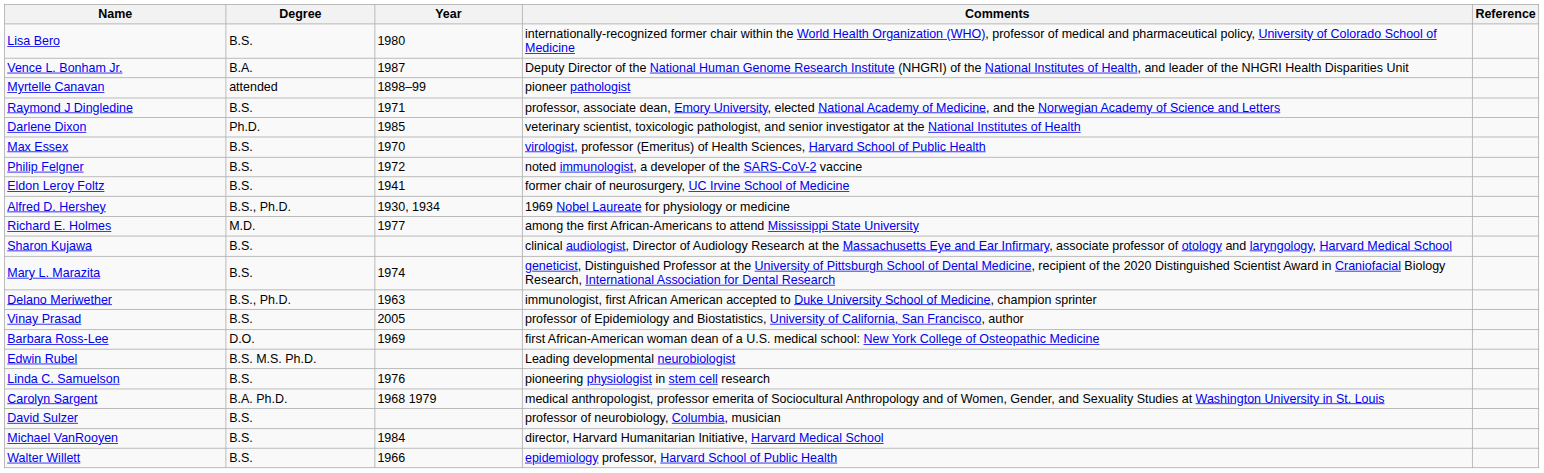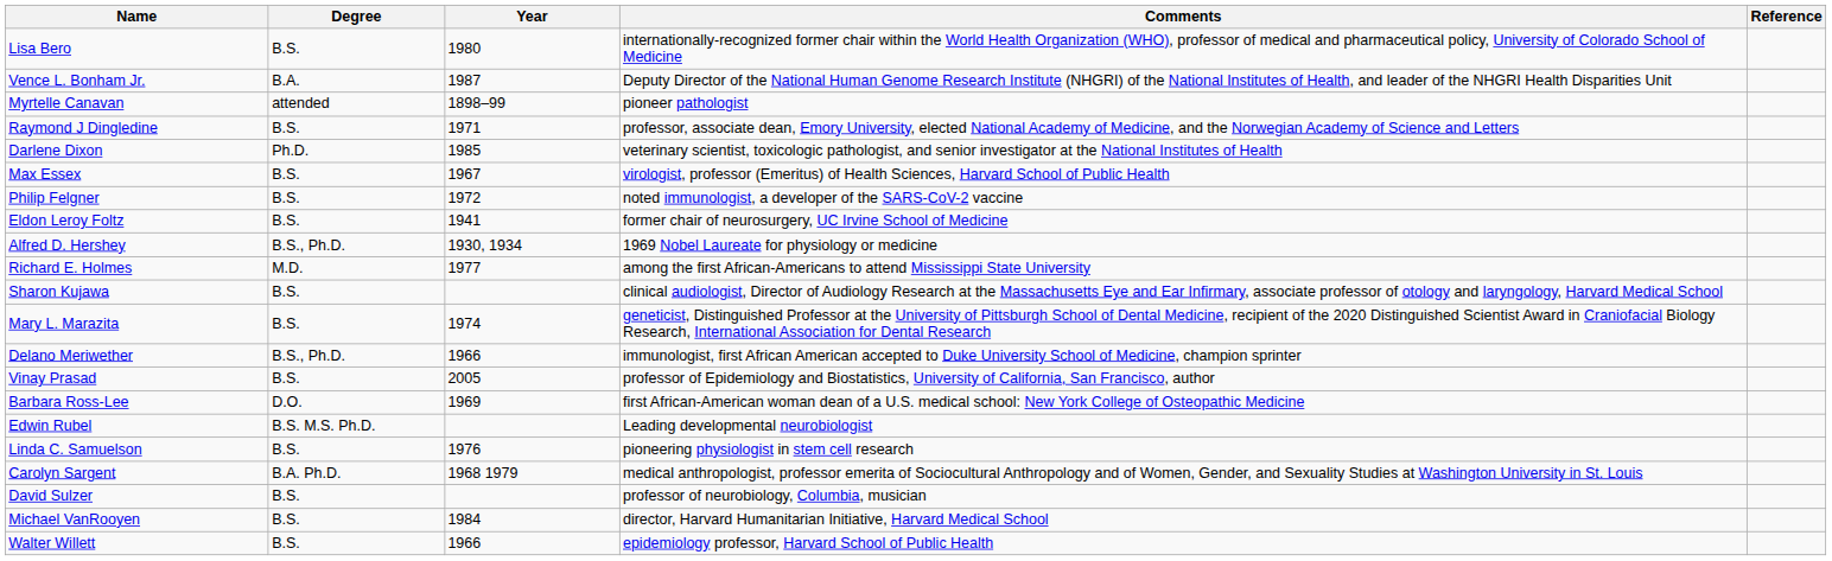 <table class="wikitable sortable">
 <tr>
 <th style="width:15%;">Name</th>
 <th style="width:10%;">Degree</th>
 <th style="width:10%;">Year</th>
 <th style="width:65%;">Comments</th>
 <th style="width:5%;">Reference</th>
 </tr>
 <tr>
 <td><a href='#'>Lisa Bero</a></td>
 <td>B.S.</td>
 <td>1980</td>
 <td>internationally-recognized former chair within the <a href='#'>World Health Organization (WHO)</a>, professor of medical and pharmaceutical policy, <a href='#'>University of Colorado School of Medicine</a></td>
 <td></td>
 </tr>
 <tr>
 <td><a href='#'>Vence L. Bonham Jr.</a></td>
 <td>B.A.</td>
 <td>1987</td>
 <td>Deputy Director of the <a href='#'>National Human Genome Research Institute</a> (NHGRI) of the <a href='#'>National Institutes of Health</a>, and leader of the NHGRI Health Disparities Unit</td>
 <td></td>
 </tr>
 <tr>
 <td><a href='#'>Myrtelle Canavan</a></td>
 <td>attended</td>
 <td>1898–99</td>
 <td>pioneer <a href='#'>pathologist</a></td>
 <td></td>
 </tr>
 <tr>
 <td><a href='#'>Raymond J Dingledine</a></td>
 <td>B.S.</td>
 <td>1971</td>
 <td>professor, associate dean, <a href='#'>Emory University</a>, elected <a href='#'>National Academy of Medicine</a>, and the <a href='#'>Norwegian Academy of Science and Letters</a></td>
 <td></td>
 </tr>
 <tr>
 <td><a href='#'>Darlene Dixon</a></td>
 <td>Ph.D.</td>
 <td>1985</td>
 <td>veterinary scientist, toxicologic pathologist, and senior investigator at the <a href='#'>National Institutes of Health</a></td>
 <td></td>
 </tr>
 <tr>
 <td><a href='#'>Max Essex</a></td>
 <td>B.S.</td>
-<td>1970</td>
+<td>1967</td>
 <td><a href='#'>virologist</a>, professor (Emeritus) of Health Sciences, <a href='#'>Harvard School of Public Health</a></td>
 <td></td>
 </tr>
 <tr>
 <td><a href='#'>Philip Felgner</a></td>
 <td>B.S.</td>
 <td>1972</td>
 <td>noted <a href='#'>immunologist</a>, a developer of the <a href='#'>SARS-CoV-2</a> vaccine</td>
 <td></td>
 </tr>
 <tr>
 <td><a href='#'>Eldon Leroy Foltz</a></td>
 <td>B.S.</td>
 <td>1941</td>
 <td>former chair of neurosurgery, <a href='#'>UC Irvine School of Medicine</a></td>
 <td></td>
 </tr>
 <tr>
 <td><a href='#'>Alfred D. Hershey</a></td>
 <td>B.S., Ph.D.</td>
 <td>1930, 1934</td>
 <td>1969 <a href='#'>Nobel Laureate</a> for physiology or medicine</td>
 <td></td>
 </tr>
 <tr>
 <td><a href='#'>Richard E. Holmes</a></td>
 <td>M.D.</td>
 <td>1977</td>
 <td>among the first African-Americans to attend <a href='#'>Mississippi State University</a></td>
 <td></td>
 </tr>
 <tr>
 <td><a href='#'>Sharon Kujawa</a></td>
 <td>B.S.</td>
 <td></td>
 <td>clinical <a href='#'>audiologist</a>, Director of Audiology Research at the <a href='#'>Massachusetts Eye and Ear Infirmary</a>, associate professor of <a href='#'>otology</a> and <a href='#'>laryngology</a>, <a href='#'>Harvard Medical School</a></td>
 <td></td>
 </tr>
 <tr>
 <td><a href='#'>Mary L. Marazita</a></td>
 <td>B.S.</td>
 <td>1974</td>
 <td><a href='#'>geneticist</a>, Distinguished Professor at the <a href='#'>University of Pittsburgh School of Dental Medicine</a>, recipient of the 2020 Distinguished Scientist Award in <a href='#'>Craniofacial</a> Biology Research, <a href='#'>International Association for Dental Research</a></td>
 <td></td>
 </tr>
 <tr>
 <td><a href='#'>Delano Meriwether</a></td>
 <td>B.S., Ph.D.</td>
-<td>1963</td>
+<td>1966</td>
 <td>immunologist, first African American accepted to <a href='#'>Duke University School of Medicine</a>, champion sprinter</td>
 <td></td>
 </tr>
 <tr>
 <td><a href='#'>Vinay Prasad</a></td>
 <td>B.S.</td>
 <td>2005</td>
 <td>professor of Epidemiology and Biostatistics, <a href='#'>University of California, San Francisco</a>, author</td>
 <td></td>
 </tr>
 <tr>
 <td><a href='#'>Barbara Ross-Lee</a></td>
 <td>D.O.</td>
 <td>1969</td>
 <td>first African-American woman dean of a U.S. medical school: <a href='#'>New York College of Osteopathic Medicine</a></td>
 <td></td>
 </tr>
 <tr>
 <td><a href='#'>Edwin Rubel</a></td>
 <td>B.S. M.S. Ph.D.</td>
 <td></td>
 <td>Leading developmental <a href='#'>neurobiologist</a></td>
 <td></td>
 </tr>
 <tr>
 <td><a href='#'>Linda C. Samuelson</a></td>
 <td>B.S.</td>
 <td>1976</td>
 <td>pioneering <a href='#'>physiologist</a> in <a href='#'>stem cell</a> research</td>
 <td></td>
 </tr>
 <tr>
 <td><a href='#'>Carolyn Sargent</a></td>
 <td>B.A. Ph.D.</td>
 <td>1968 1979</td>
 <td>medical anthropologist, professor emerita of Sociocultural Anthropology and of Women, Gender, and Sexuality Studies at <a href='#'>Washington University in St. Louis</a></td>
 <td></td>
 </tr>
 <tr>
 <td><a href='#'>David Sulzer</a></td>
 <td>B.S.</td>
 <td></td>
 <td>professor of neurobiology, <a href='#'>Columbia</a>, musician</td>
 <td></td>
 </tr>
 <tr>
 <td><a href='#'>Michael VanRooyen</a></td>
 <td>B.S.</td>
 <td>1984</td>
 <td>director, Harvard Humanitarian Initiative, <a href='#'>Harvard Medical School</a></td>
 <td></td>
 </tr>
 <tr>
 <td><a href='#'>Walter Willett</a></td>
 <td>B.S.</td>
 <td>1966</td>
 <td><a href='#'>epidemiology</a> professor, <a href='#'>Harvard School of Public Health</a></td>
 <td></td>
 </tr>
 </table>
